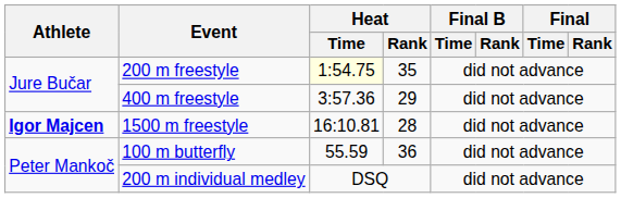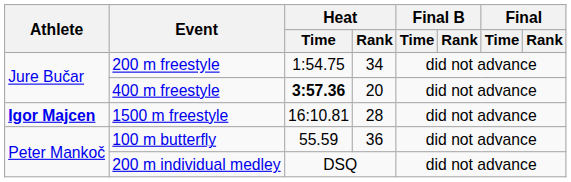 <table class=wikitable style="font-size:90%">
 <tr>
 <th rowspan="2">Athlete</th>
 <th rowspan="2">Event</th>
 <th colspan="2">Heat</th>
 <th colspan="2">Final B</th>
 <th colspan="2">Final</th>
 </tr>
 <tr style="font-size:95%">
 <th>Time</th>
 <th>Rank</th>
 <th>Time</th>
 <th>Rank</th>
 <th>Time</th>
 <th>Rank</th>
 </tr>
 <tr align=center>
 <td align=left rowspan=2><a href='#'>Jure Bučar</a></td>
 <td align=left><a href='#'>200 m freestyle</a></td>
-<td style="background: lightyellow;">1:54.75</td>
-<td>35</td>
+<td>1:54.75</td>
+<td>34</td>
 <td colspan=4>did not advance</td>
 </tr>
 <tr align=center>
 <td align=left><a href='#'>400 m freestyle</a></td>
-<td>3:57.36</td>
-<td>29</td>
+<td><strong>3:57.36</strong></td>
+<td>20</td>
 <td colspan=4>did not advance</td>
 </tr>
 <tr align=center>
 <td align=left rowspan=1><strong><a href='#'>Igor Majcen</a></strong></td>
 <td align=left><a href='#'>1500 m freestyle</a></td>
 <td>16:10.81</td>
 <td>28</td>
 <td colspan=4>did not advance</td>
 </tr>
 <tr align=center>
 <td align=left rowspan=2><a href='#'>Peter Mankoč</a></td>
 <td align=left><a href='#'>100 m butterfly</a></td>
 <td>55.59</td>
 <td>36</td>
 <td colspan=4>did not advance</td>
 </tr>
 <tr align=center>
 <td align=left><a href='#'>200 m individual medley</a></td>
 <td colspan=2>DSQ</td>
 <td colspan=4>did not advance</td>
 </tr>
 </table>
